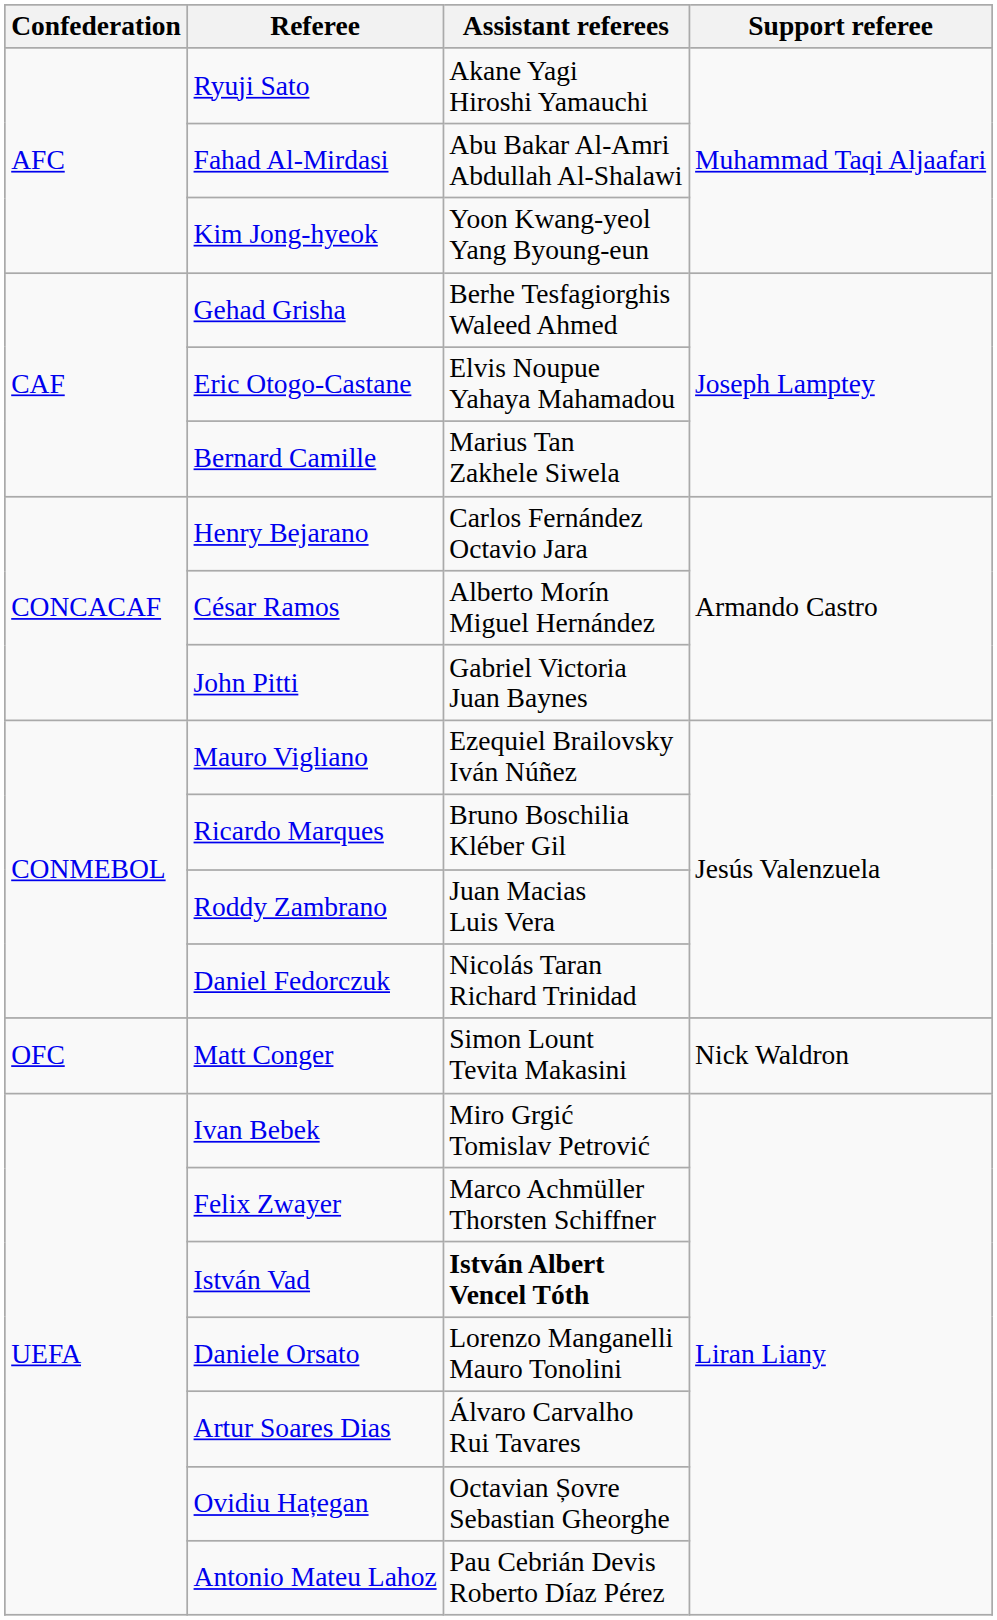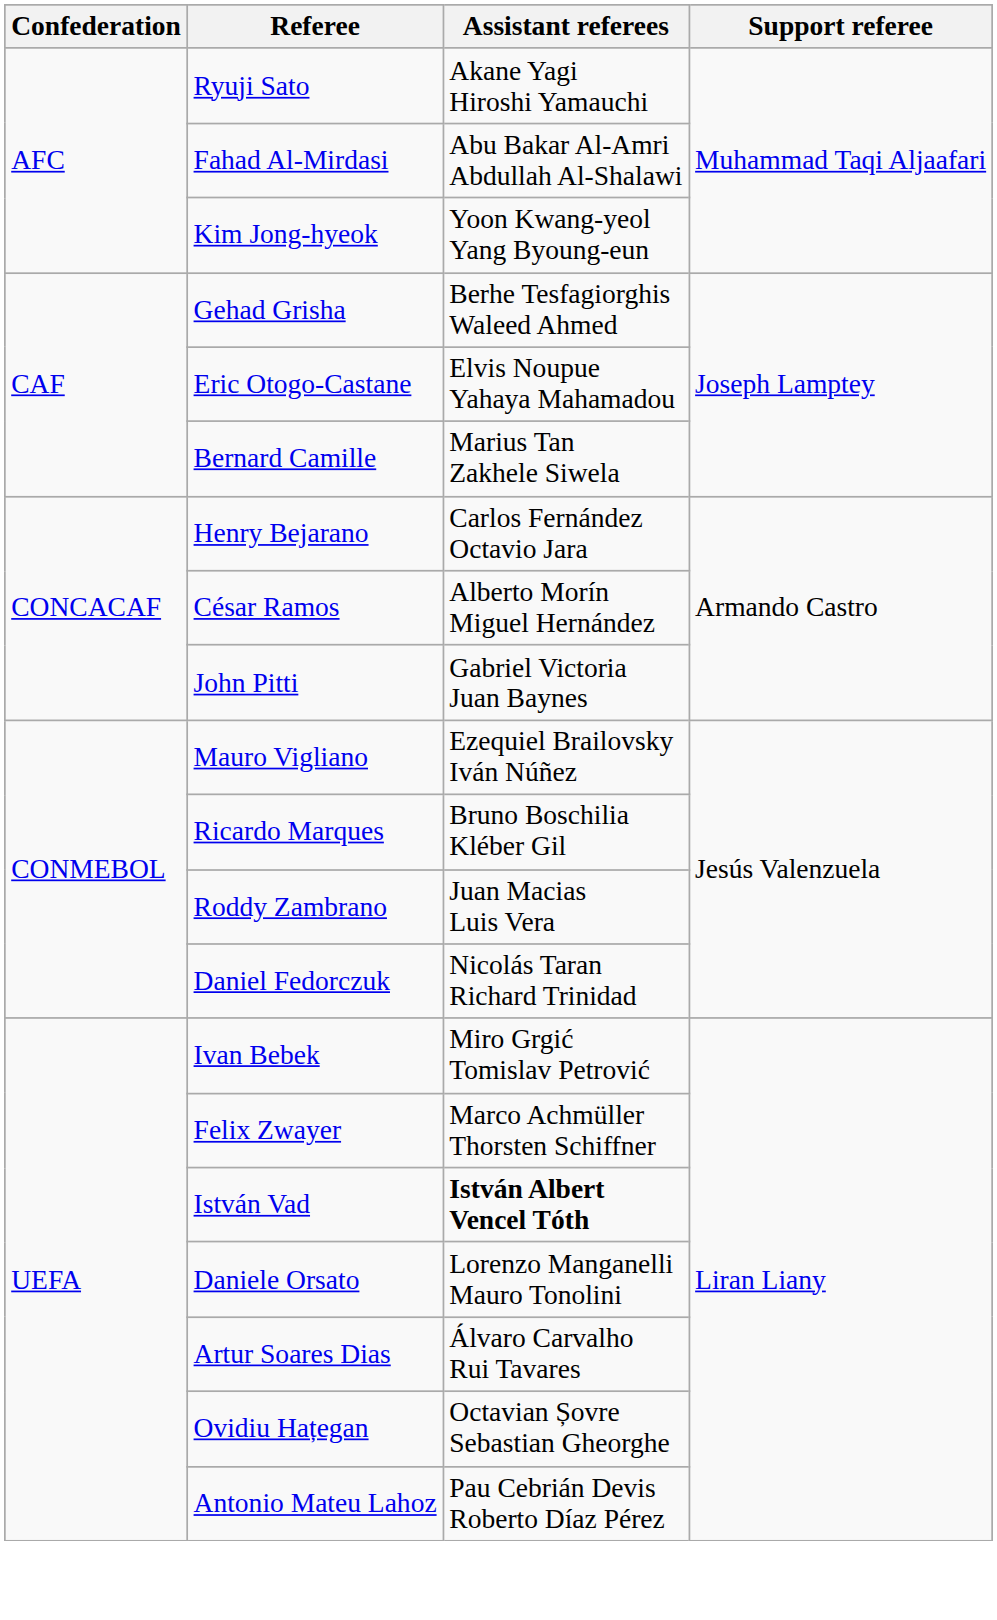 <table class="wikitable">
 <tr>
 <th>Confederation</th>
 <th>Referee</th>
 <th>Assistant referees</th>
 <th>Support referee</th>
 </tr>
 <tr>
 <td rowspan=3><a href='#'>AFC</a></td>
 <td> <a href='#'>Ryuji Sato</a></td>
 <td> Akane Yagi<br> Hiroshi Yamauchi</td>
 <td rowspan=3> <a href='#'>Muhammad Taqi Aljaafari</a></td>
 </tr>
 <tr>
 <td> <a href='#'>Fahad Al-Mirdasi</a></td>
 <td> Abu Bakar Al-Amri<br> Abdullah Al-Shalawi</td>
 </tr>
 <tr>
 <td> <a href='#'>Kim Jong-hyeok</a></td>
 <td> Yoon Kwang-yeol<br> Yang Byoung-eun</td>
 </tr>
 <tr>
 <td rowspan=3><a href='#'>CAF</a></td>
 <td> <a href='#'>Gehad Grisha</a></td>
 <td> Berhe Tesfagiorghis<br> Waleed Ahmed</td>
 <td rowspan=3> <a href='#'>Joseph Lamptey</a></td>
 </tr>
 <tr>
 <td> <a href='#'>Eric Otogo-Castane</a></td>
 <td> Elvis Noupue<br> Yahaya Mahamadou</td>
 </tr>
 <tr>
 <td> <a href='#'>Bernard Camille</a></td>
 <td> Marius Tan<br> Zakhele Siwela</td>
 </tr>
 <tr>
 <td rowspan=3><a href='#'>CONCACAF</a></td>
 <td> <a href='#'>Henry Bejarano</a></td>
 <td> Carlos Fernández<br> Octavio Jara</td>
 <td rowspan=3> Armando Castro</td>
 </tr>
 <tr>
 <td> <a href='#'>César Ramos</a></td>
 <td> Alberto Morín<br> Miguel Hernández</td>
 </tr>
 <tr>
 <td> <a href='#'>John Pitti</a></td>
 <td> Gabriel Victoria<br> Juan Baynes</td>
 </tr>
 <tr>
 <td rowspan=4><a href='#'>CONMEBOL</a></td>
 <td> <a href='#'>Mauro Vigliano</a></td>
 <td> Ezequiel Brailovsky<br> Iván Núñez</td>
 <td rowspan=4> Jesús Valenzuela</td>
 </tr>
 <tr>
 <td> <a href='#'>Ricardo Marques</a></td>
 <td> Bruno Boschilia<br> Kléber Gil</td>
 </tr>
 <tr>
 <td> <a href='#'>Roddy Zambrano</a></td>
 <td> Juan Macias<br> Luis Vera</td>
 </tr>
 <tr>
 <td> <a href='#'>Daniel Fedorczuk</a></td>
 <td> Nicolás Taran<br> Richard Trinidad</td>
 </tr>
 <tr>
-<td><a href='#'>OFC</a></td>
-<td> <a href='#'>Matt Conger</a></td>
-<td> Simon Lount<br> Tevita Makasini</td>
-<td> Nick Waldron</td>
-</tr>
-<tr>
 <td rowspan=7><a href='#'>UEFA</a></td>
 <td> <a href='#'>Ivan Bebek</a></td>
 <td> Miro Grgić<br> Tomislav Petrović</td>
 <td rowspan=7> <a href='#'>Liran Liany</a></td>
 </tr>
 <tr>
 <td> <a href='#'>Felix Zwayer</a></td>
 <td> Marco Achmüller<br> Thorsten Schiffner</td>
 </tr>
 <tr>
 <td> <a href='#'>István Vad</a></td>
 <td><strong> István Albert<br> Vencel Tóth</strong></td>
 </tr>
 <tr>
 <td> <a href='#'>Daniele Orsato</a></td>
 <td> Lorenzo Manganelli<br> Mauro Tonolini</td>
 </tr>
 <tr>
 <td> <a href='#'>Artur Soares Dias</a></td>
 <td> Álvaro Carvalho<br> Rui Tavares</td>
 </tr>
 <tr>
 <td> <a href='#'>Ovidiu Hațegan</a></td>
 <td> Octavian Șovre<br> Sebastian Gheorghe</td>
 </tr>
 <tr>
 <td> <a href='#'>Antonio Mateu Lahoz</a></td>
 <td> Pau Cebrián Devis<br> Roberto Díaz Pérez</td>
 </tr>
 </table>
